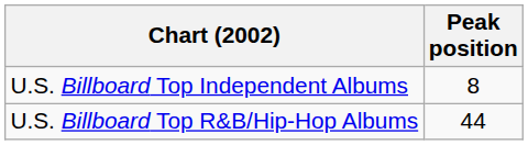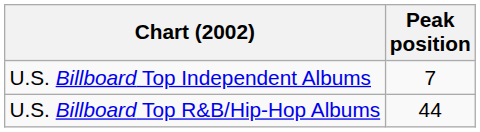 <table class="wikitable">
 <tr>
 <th align="left">Chart (2002) </th>
 <th align="left">Peak<br>position</th>
 </tr>
 <tr>
 <td align="left">U.S. <a href='#'><em>Billboard</em> Top Independent Albums</a></td>
-<td align="center">8</td>
+<td align="center">7</td>
 </tr>
 <tr>
 <td align="left">U.S. <a href='#'><em>Billboard</em> Top R&B/Hip-Hop Albums</a></td>
 <td align="center">44</td>
 </tr>
 </table>
